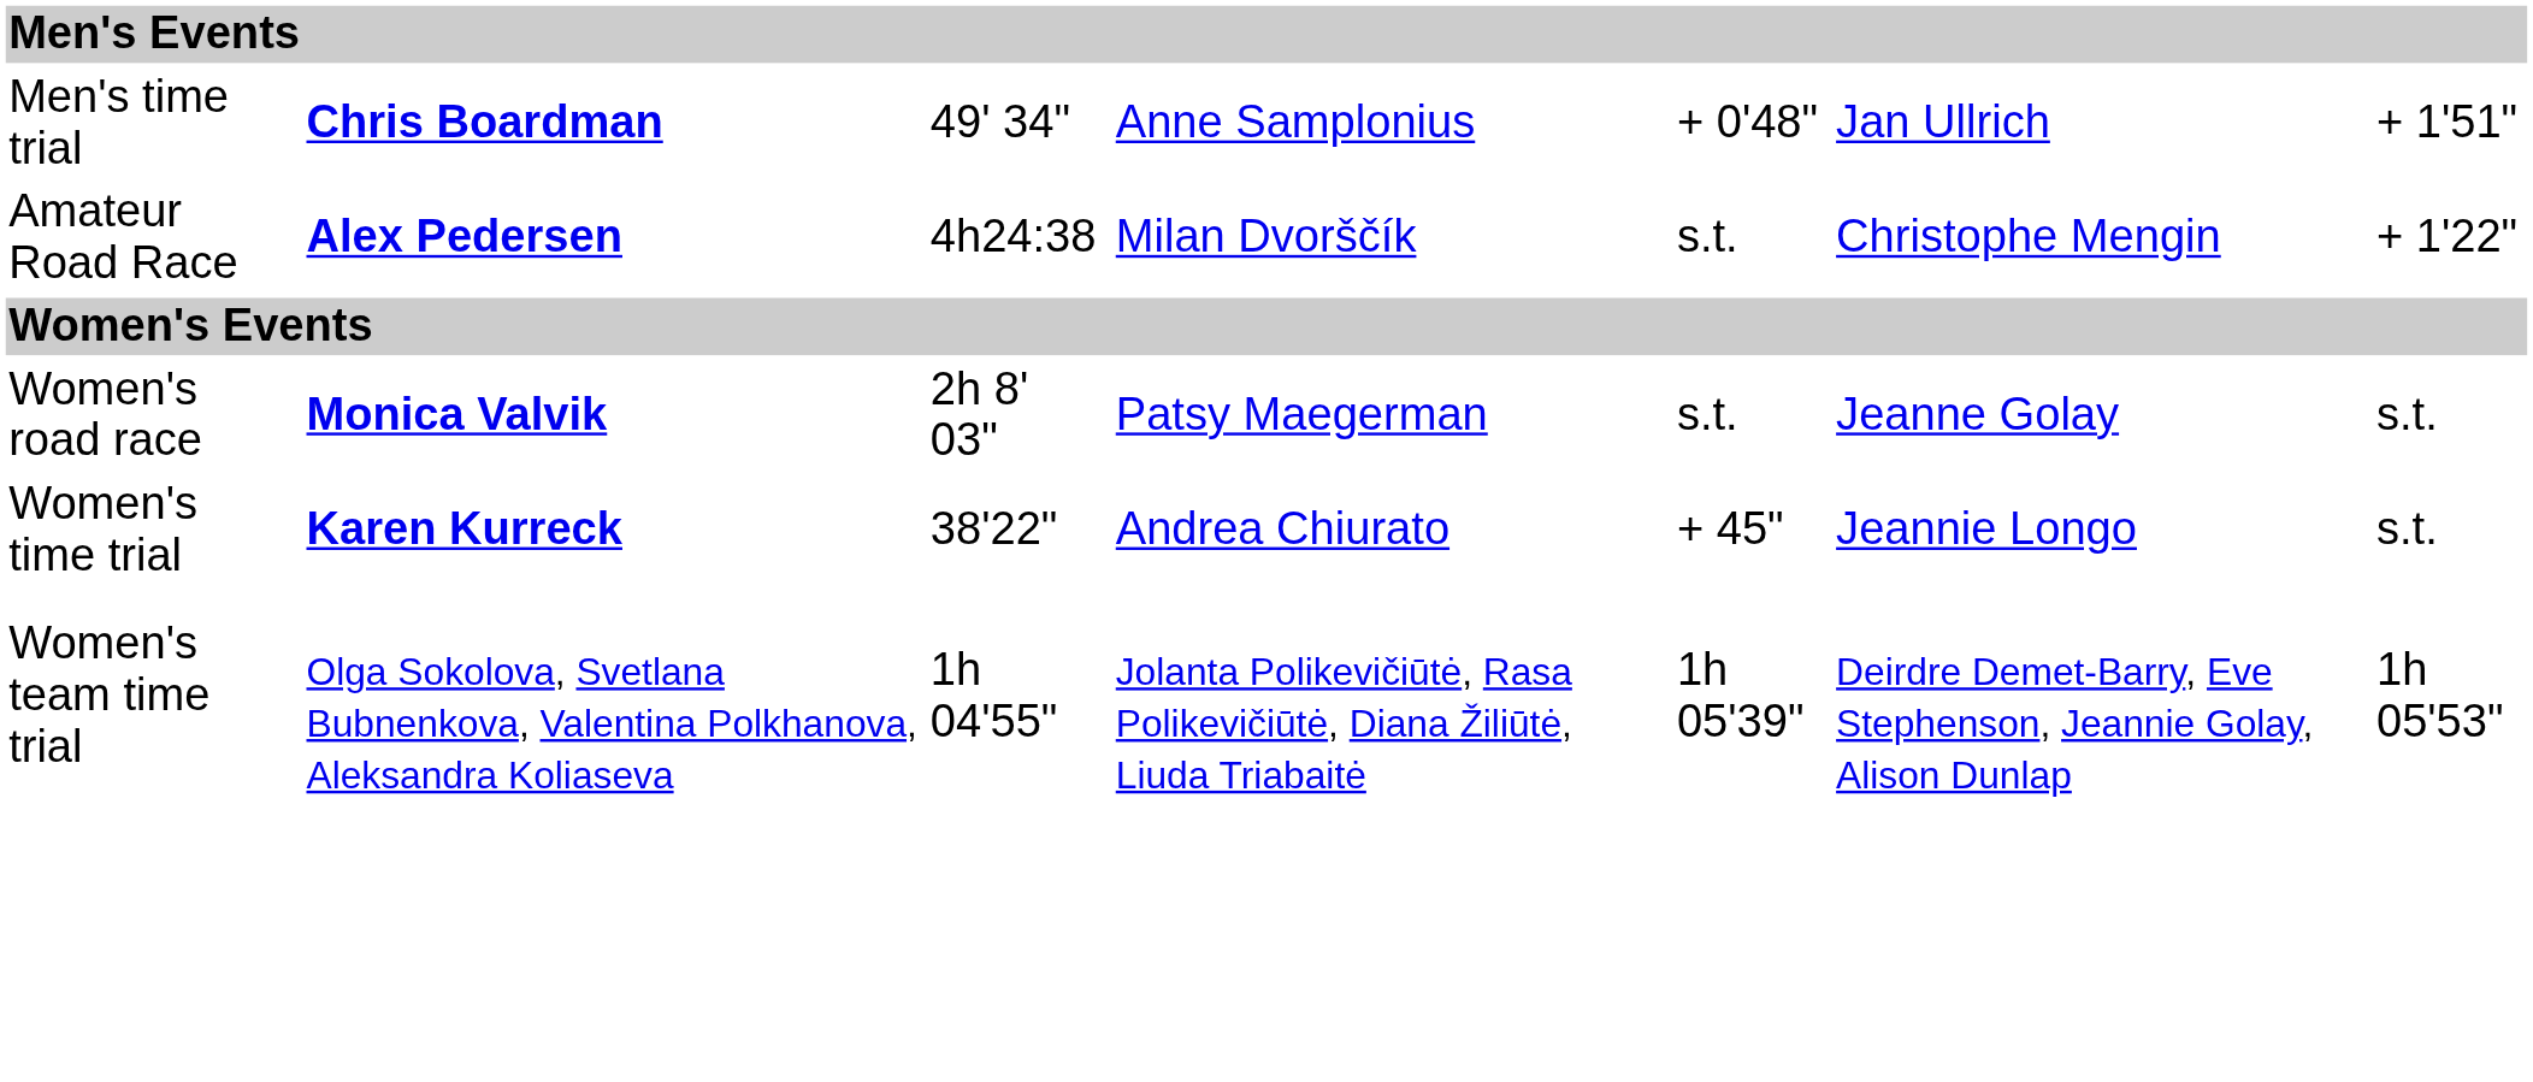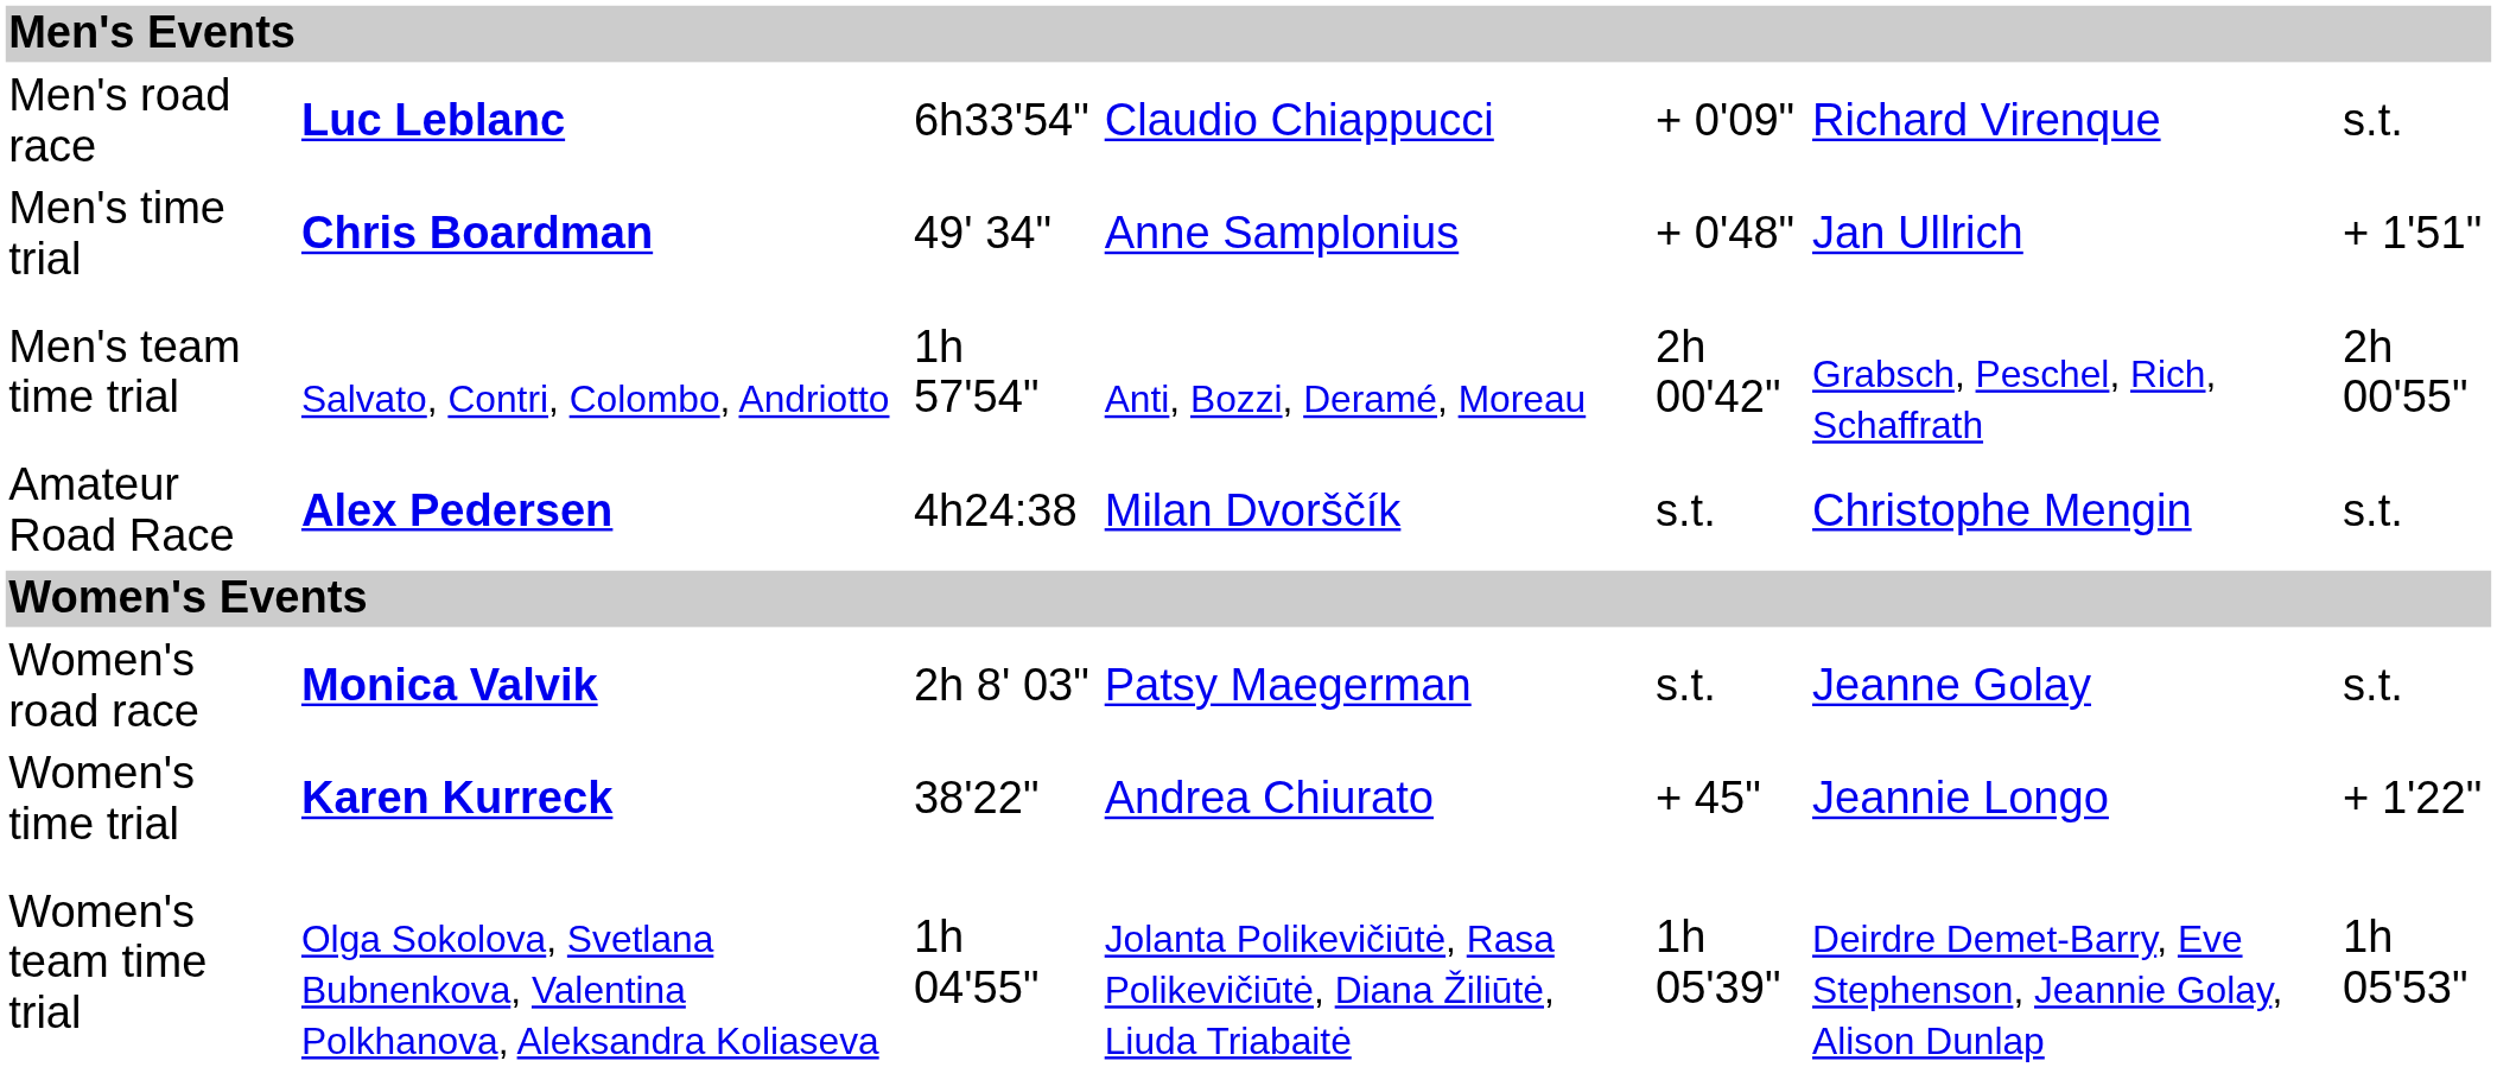 <table>
 <tr style="background:#ccc;">
 <td colspan=7><strong>Men's Events</strong></td>
+</tr>
+<tr>
+<td>Men's road race<br></td>
+<td><strong><a href='#'>Luc Leblanc</a></strong><br><small></small></td>
+<td>6h33'54"</td>
+<td><a href='#'>Claudio Chiappucci</a><br><small></small></td>
+<td>+ 0'09"</td>
+<td><a href='#'>Richard Virenque</a><br><small></small></td>
+<td>s.t.</td>
 </tr>
 <tr>
 <td>Men's time trial<br></td>
 <td><strong><a href='#'>Chris Boardman</a></strong><br><small></small></td>
 <td>49' 34"</td>
 <td><a href='#'>Anne Samplonius</a><br><small></small></td>
 <td>+ 0'48"</td>
 <td><a href='#'>Jan Ullrich</a><br><small></small></td>
 <td>+ 1'51"</td>
 </tr>
 <tr>
+<td>Men's team time trial</td>
+<td><strong></strong><br><small><a href='#'>Salvato</a>, <a href='#'>Contri</a>, <a href='#'>Colombo</a>, <a href='#'>Andriotto</a></small></td>
+<td>1h 57'54"</td>
+<td><br><small><a href='#'>Anti</a>, <a href='#'>Bozzi</a>, <a href='#'>Deramé</a>, <a href='#'>Moreau</a></small></td>
+<td>2h 00'42"</td>
+<td><br><small><a href='#'>Grabsch</a>, <a href='#'>Peschel</a>, <a href='#'>Rich</a>, <a href='#'>Schaffrath</a></small></td>
+<td>2h 00'55"</td>
+</tr>
+<tr>
 <td>Amateur Road Race</td>
 <td><strong><a href='#'>Alex Pedersen</a></strong><br><small></small></td>
 <td>4h24:38</td>
 <td><a href='#'>Milan Dvorščík</a><br><small></small></td>
 <td>s.t.</td>
 <td><a href='#'>Christophe Mengin</a><br><small></small></td>
-<td>+ 1'22"</td>
+<td>s.t.</td>
 </tr>
 <tr style="background:#ccc;">
 <td colspan=7><strong>Women's Events</strong></td>
 </tr>
 <tr>
 <td>Women's road race</td>
 <td><strong><a href='#'>Monica Valvik</a></strong><br><small></small></td>
 <td>2h 8' 03"</td>
 <td><a href='#'>Patsy Maegerman</a><br><small></small></td>
 <td>s.t.</td>
 <td><a href='#'>Jeanne Golay</a><br><small></small></td>
 <td>s.t.</td>
 </tr>
 <tr>
 <td>Women's time trial<br></td>
 <td><strong><a href='#'>Karen Kurreck</a></strong><br><small></small></td>
 <td>38'22"</td>
 <td><a href='#'>Andrea Chiurato</a><br><small></small></td>
 <td>+ 45"</td>
 <td><a href='#'>Jeannie Longo</a><br><small></small></td>
-<td>s.t.</td>
+<td>+ 1'22"</td>
 </tr>
 <tr>
 <td>Women's team time trial<br></td>
 <td><strong></strong><br><small><a href='#'>Olga Sokolova</a>, <a href='#'>Svetlana Bubnenkova</a>, <a href='#'>Valentina Polkhanova</a>, <a href='#'>Aleksandra Koliaseva</a></small></td>
 <td>1h 04'55"</td>
 <td><br><small><a href='#'>Jolanta Polikevičiūtė</a>, <a href='#'>Rasa Polikevičiūtė</a>, <a href='#'>Diana Žiliūtė</a>, <a href='#'>Liuda Triabaitė</a></small></td>
 <td>1h 05'39"</td>
 <td><br><small><a href='#'>Deirdre Demet-Barry</a>, <a href='#'>Eve Stephenson</a>, <a href='#'>Jeannie Golay</a>, <a href='#'>Alison Dunlap</a></small></td>
 <td>1h 05'53"</td>
 </tr>
 </table>
